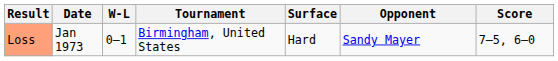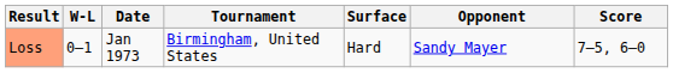 <table class="sortable wikitable">
 <tr>
 <th style="width:40px">Result</th>
+<th style="width:30px" class="unsortable">W-L</th>
 <th style="width:50px">Date</th>
-<th style="width:30px" class="unsortable">W-L</th>
 <th style="width:160px">Tournament</th>
 <th style="width:50px">Surface</th>
 <th style="width:145px">Opponent</th>
 <th style="width:80px" class="unsortable">Score</th>
 </tr>
 <tr>
 <td style="background:#ffa07a;">Loss</td>
+<td>0–1</td>
 <td>Jan 1973</td>
-<td>0–1</td>
 <td><a href='#'>Birmingham</a>, United States</td>
 <td>Hard</td>
 <td> <a href='#'>Sandy Mayer</a></td>
 <td>7–5, 6–0</td>
 </tr>
 </table>
